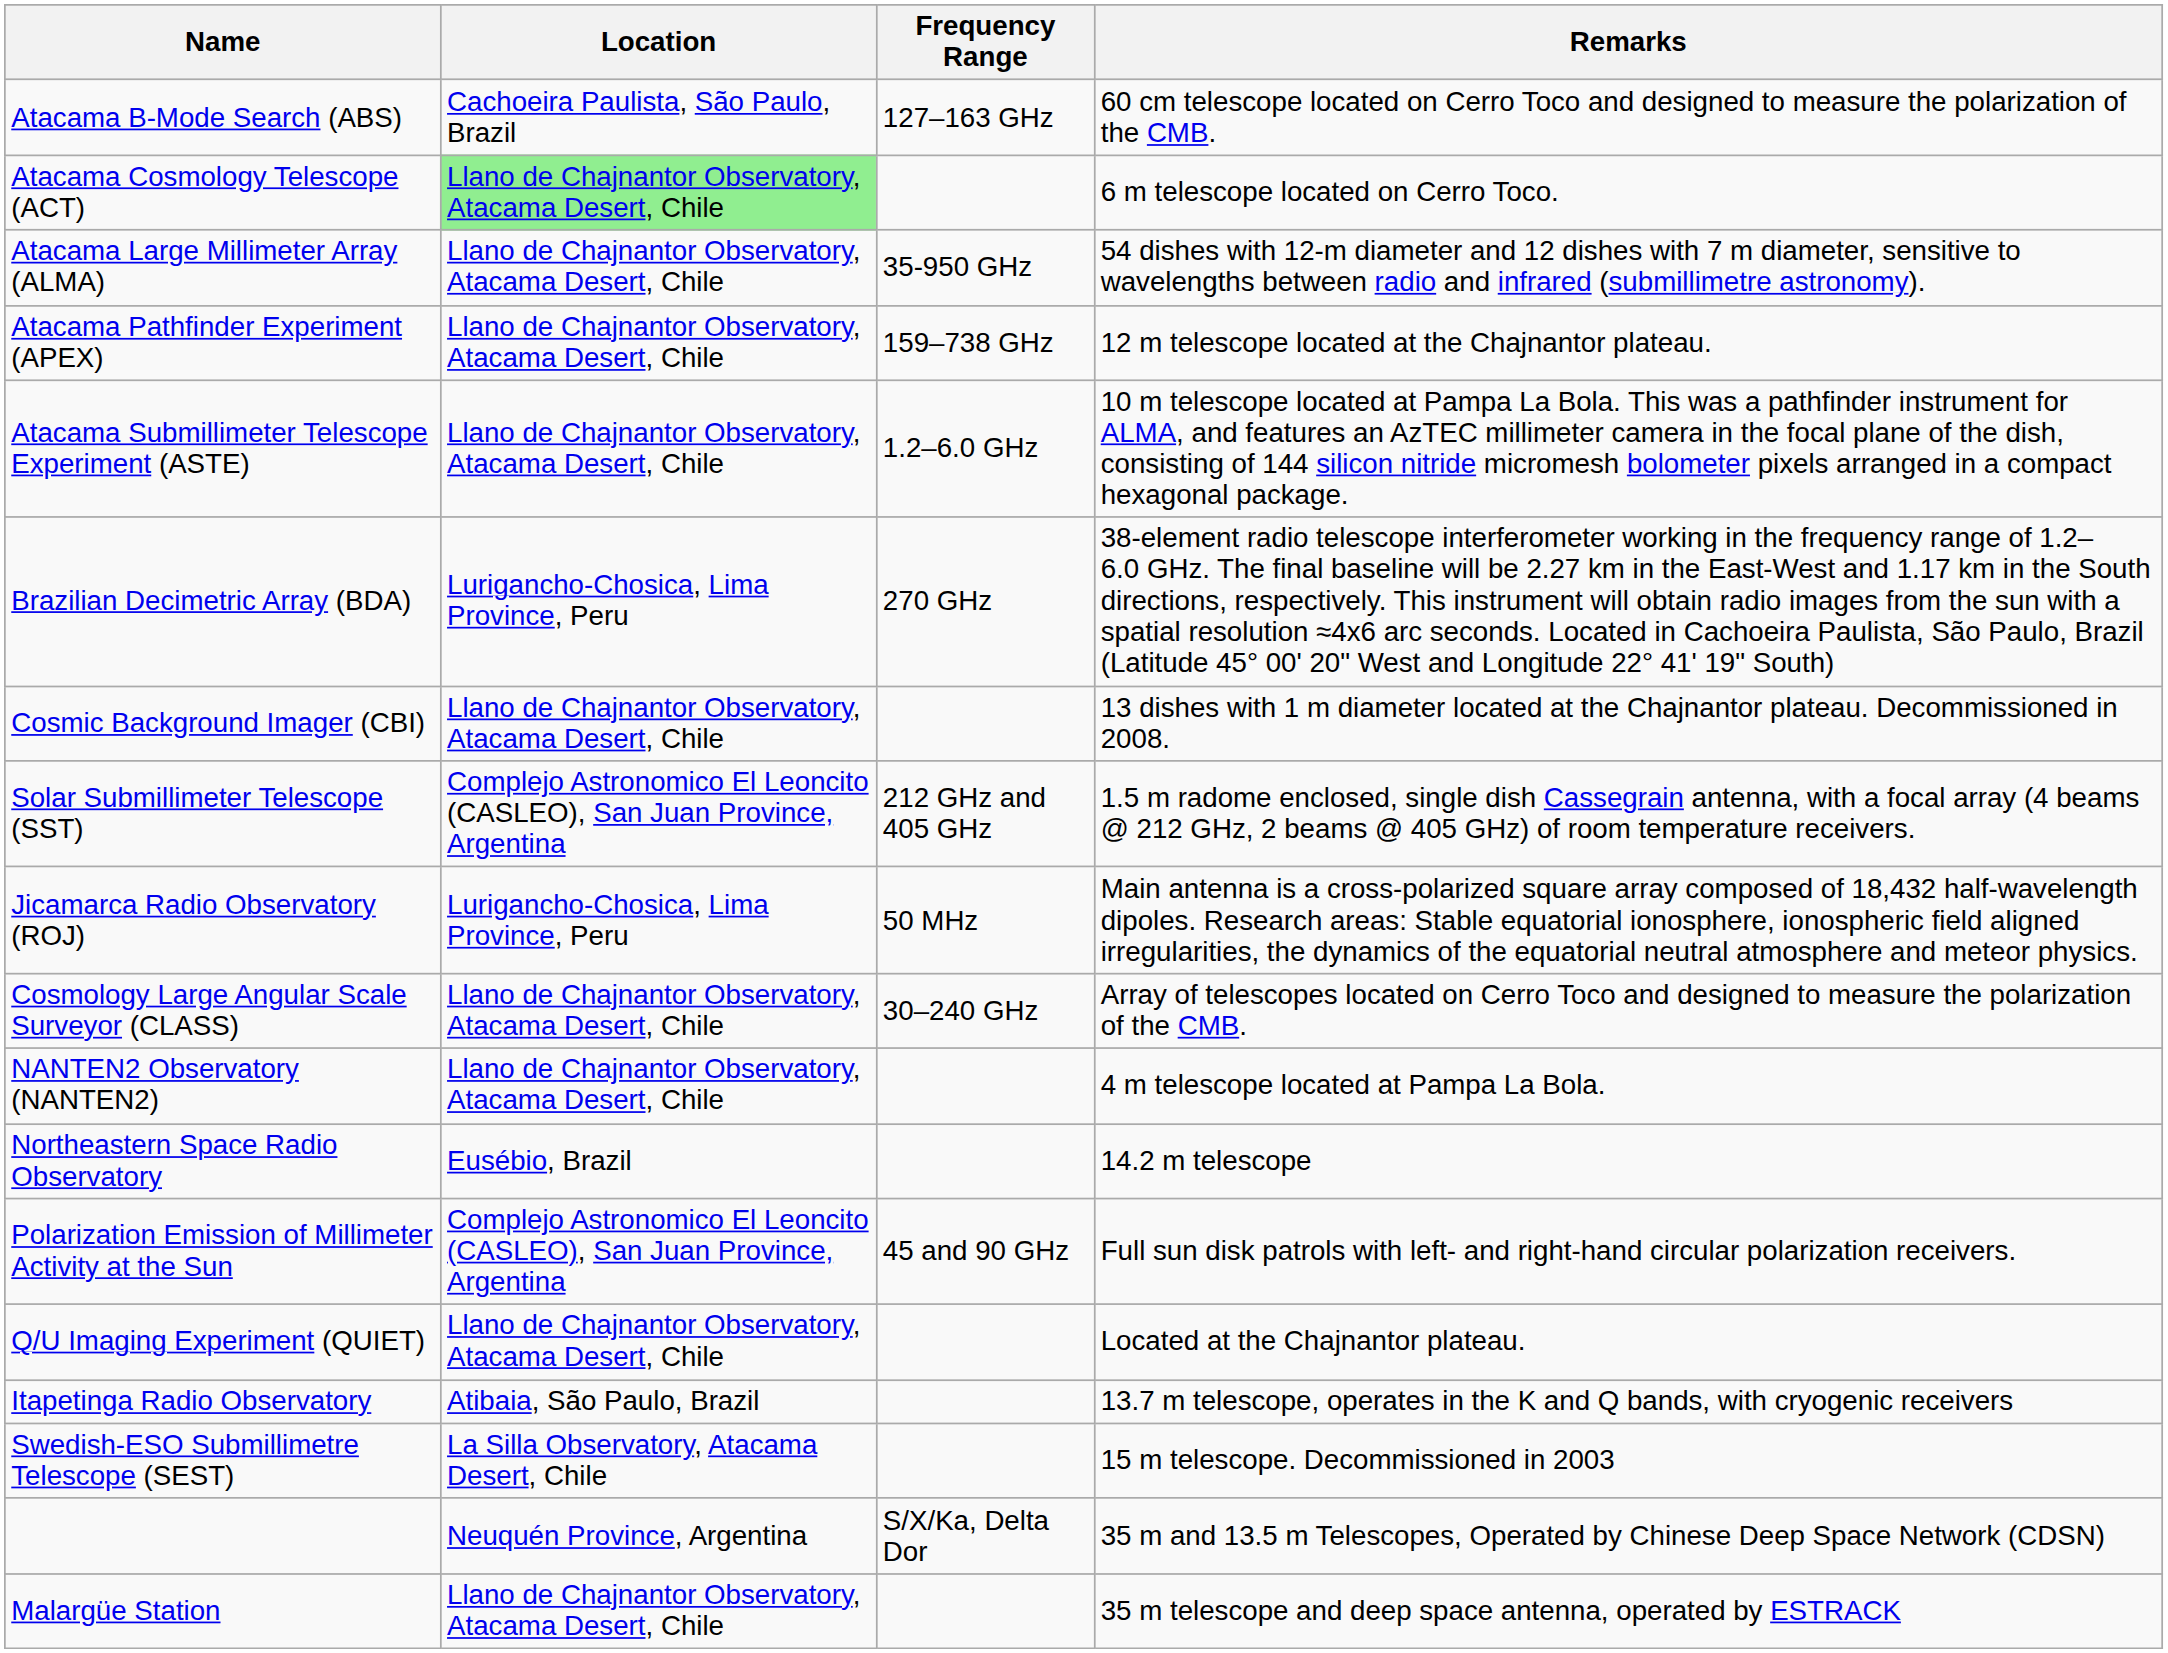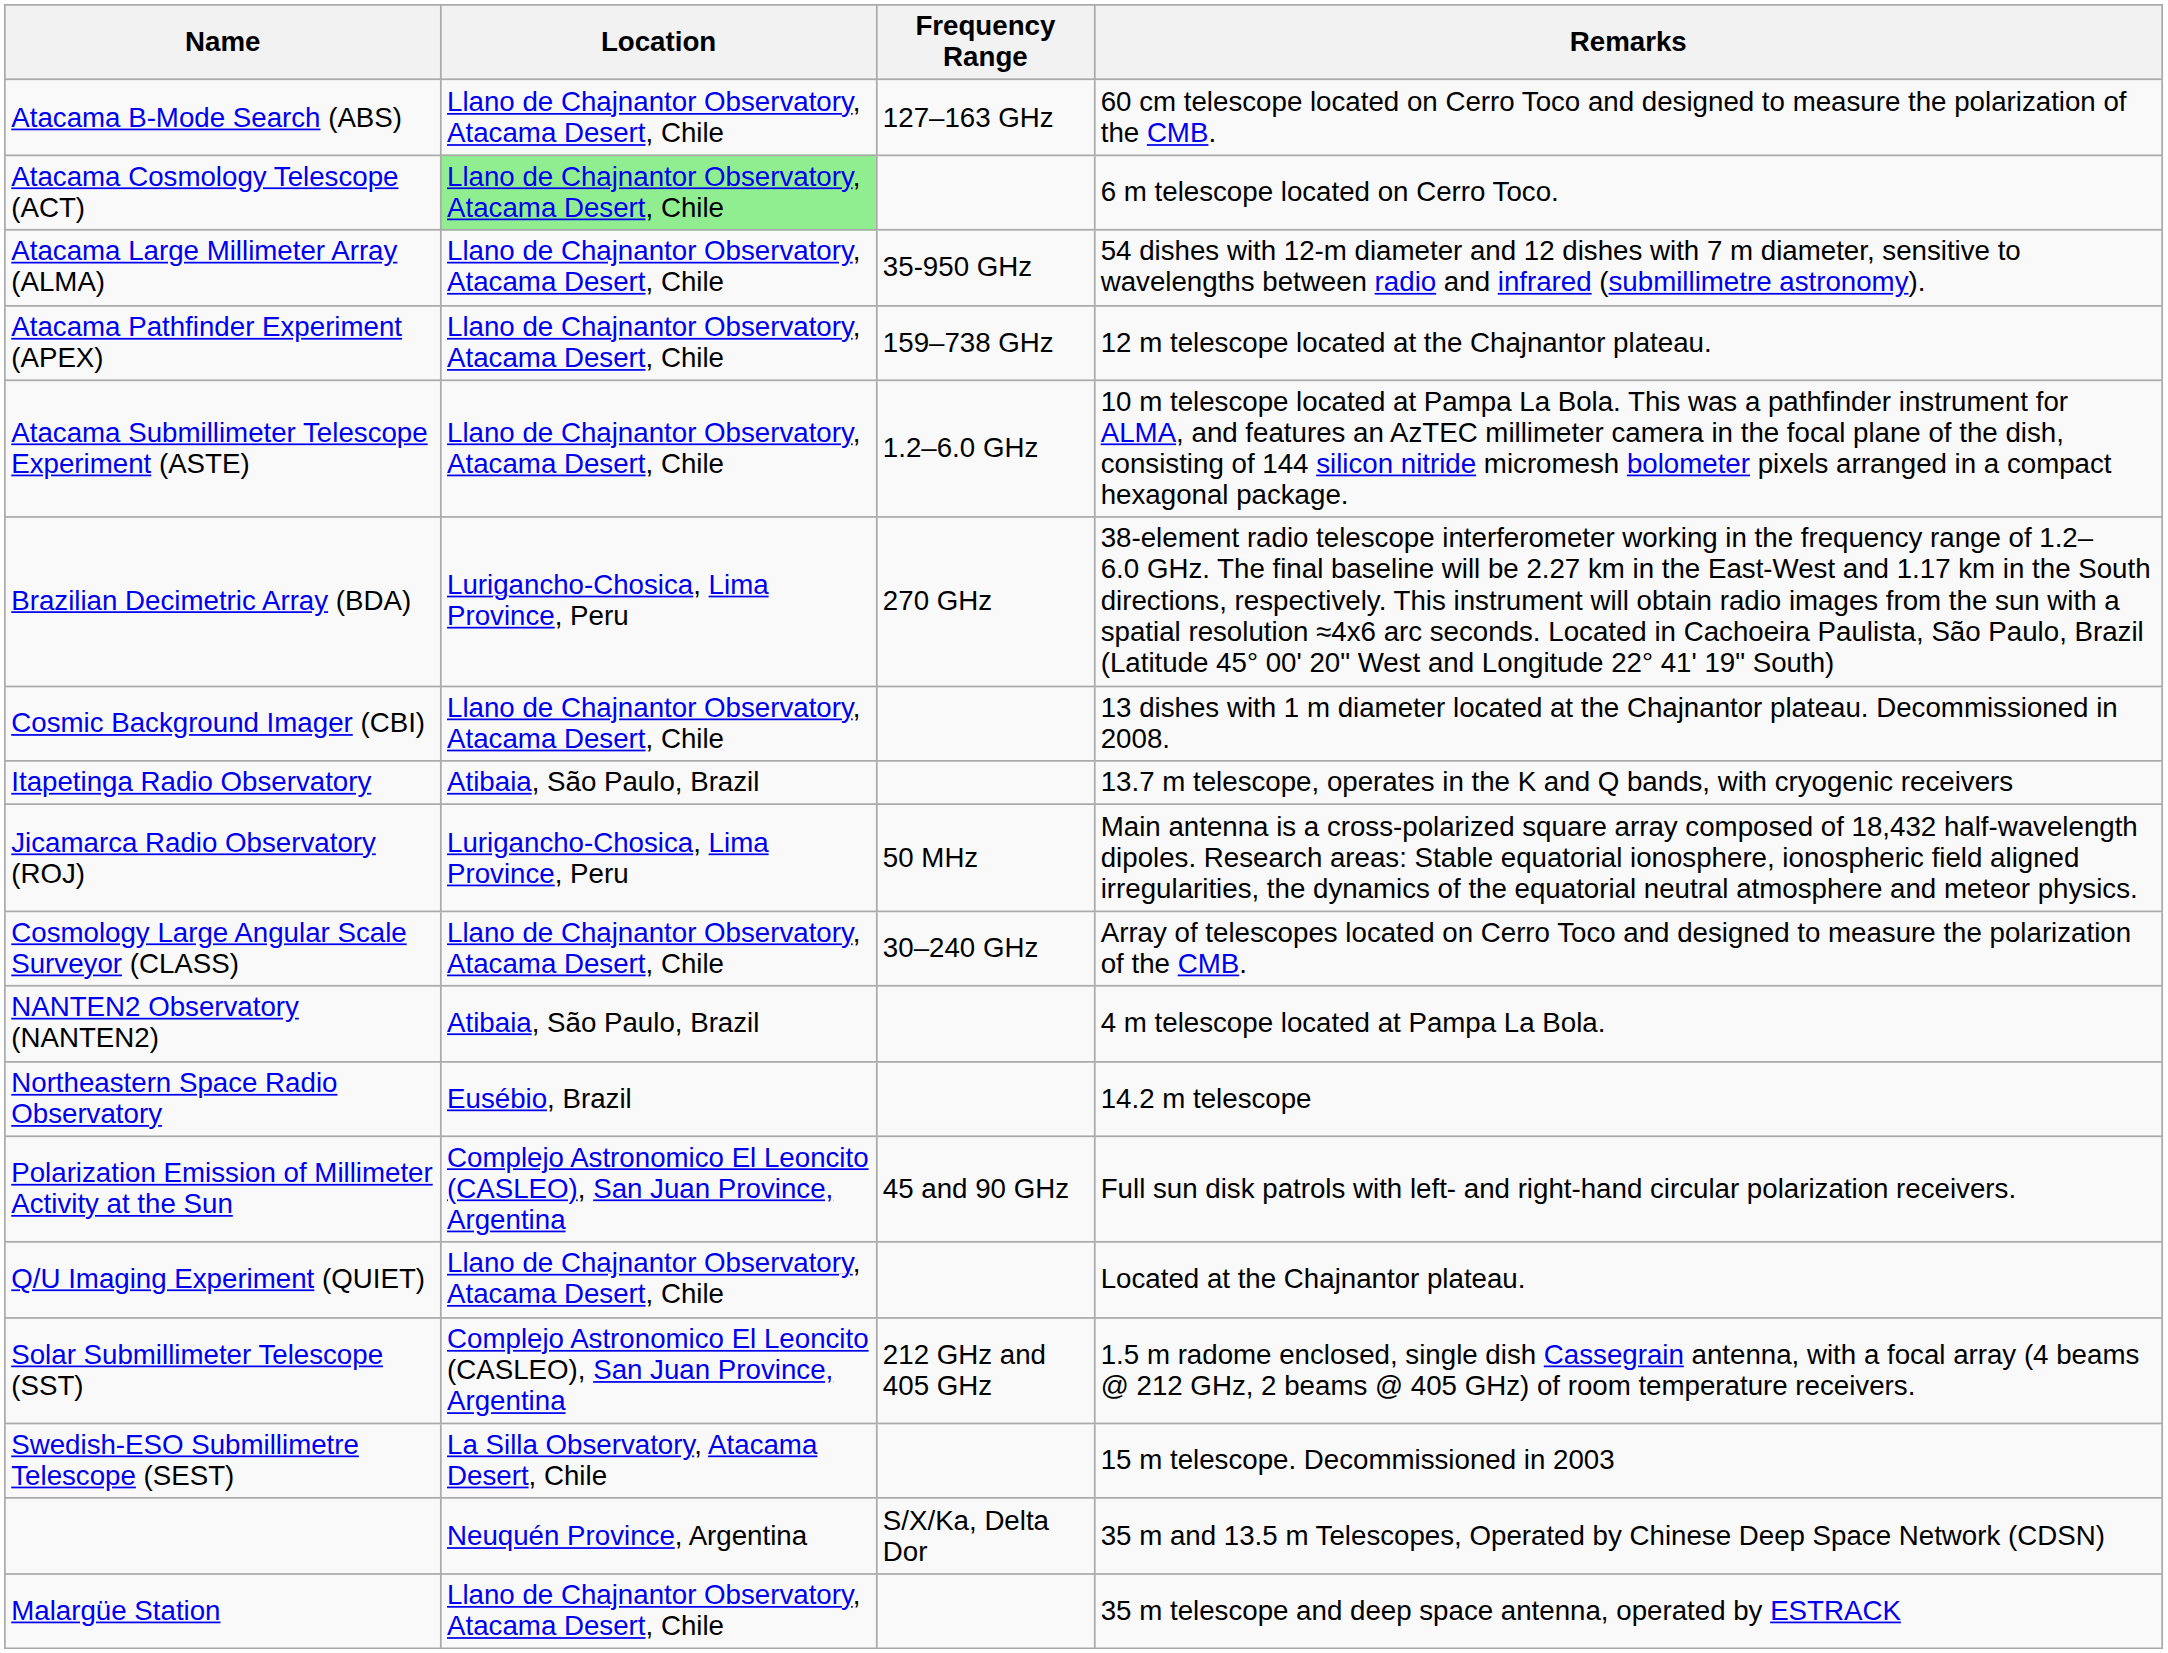 <table class="wikitable">
 <tr>
 <th style="width:20%;">Name</th>
 <th style="width:20%;">Location</th>
 <th style="width:10%;">Frequency Range</th>
 <th style="width:49%;">Remarks</th>
 </tr>
 <tr>
 <td><a href='#'>Atacama B-Mode Search</a> (ABS)</td>
-<td><a href='#'>Cachoeira Paulista</a>, <a href='#'>São Paulo</a>, Brazil</td>
+<td><a href='#'>Llano de Chajnantor Observatory</a>, <a href='#'>Atacama Desert</a>, Chile</td>
 <td>127–163 GHz</td>
 <td>60 cm telescope located on Cerro Toco and designed to measure the polarization of the <a href='#'>CMB</a>.</td>
 </tr>
 <tr>
 <td><a href='#'>Atacama Cosmology Telescope</a> (ACT)</td>
 <td style="background: lightgreen;"><a href='#'>Llano de Chajnantor Observatory</a>, <a href='#'>Atacama Desert</a>, Chile</td>
 <td></td>
 <td>6 m telescope located on Cerro Toco.</td>
 </tr>
 <tr>
 <td><a href='#'>Atacama Large Millimeter Array</a> (ALMA)</td>
 <td><a href='#'>Llano de Chajnantor Observatory</a>, <a href='#'>Atacama Desert</a>, Chile</td>
 <td>35-950 GHz</td>
 <td>54 dishes with 12-m diameter and 12 dishes with 7 m diameter, sensitive to wavelengths between <a href='#'>radio</a> and <a href='#'>infrared</a> (<a href='#'>submillimetre astronomy</a>).</td>
 </tr>
 <tr>
 <td><a href='#'>Atacama Pathfinder Experiment</a> (APEX)</td>
 <td><a href='#'>Llano de Chajnantor Observatory</a>, <a href='#'>Atacama Desert</a>, Chile</td>
 <td>159–738 GHz</td>
 <td>12 m telescope located at the Chajnantor plateau.</td>
 </tr>
 <tr>
 <td><a href='#'>Atacama Submillimeter Telescope Experiment</a> (ASTE)</td>
 <td><a href='#'>Llano de Chajnantor Observatory</a>, <a href='#'>Atacama Desert</a>, Chile</td>
 <td>1.2–6.0 GHz</td>
 <td>10 m telescope located at Pampa La Bola. This was a pathfinder instrument for <a href='#'>ALMA</a>, and features an AzTEC millimeter camera in the focal plane of the dish, consisting of 144 <a href='#'>silicon nitride</a> micromesh <a href='#'>bolometer</a> pixels arranged in a compact hexagonal package.</td>
 </tr>
 <tr>
 <td><a href='#'>Brazilian Decimetric Array</a> (BDA)</td>
 <td><a href='#'>Lurigancho-Chosica</a>, <a href='#'>Lima Province</a>, Peru</td>
 <td>270 GHz</td>
 <td>38-element radio telescope interferometer working in the frequency range of 1.2–6.0 GHz. The final baseline will be 2.27 km in the East-West and 1.17 km in the South directions, respectively. This instrument will obtain radio images from the sun with a spatial resolution ≈4x6 arc seconds. Located in Cachoeira Paulista, São Paulo, Brazil (Latitude 45° 00' 20" West and Longitude 22° 41' 19" South)</td>
 </tr>
 <tr>
 <td><a href='#'>Cosmic Background Imager</a> (CBI)</td>
 <td><a href='#'>Llano de Chajnantor Observatory</a>, <a href='#'>Atacama Desert</a>, Chile</td>
 <td></td>
 <td>13 dishes with 1 m diameter located at the Chajnantor plateau. Decommissioned in 2008.</td>
 </tr>
 <tr>
-<td><a href='#'>Solar Submillimeter Telescope</a> (SST)</td>
-<td><a href='#'>Complejo Astronomico El Leoncito</a> (CASLEO), <a href='#'>San Juan Province, Argentina</a></td>
-<td>212 GHz and 405 GHz</td>
-<td>1.5 m radome enclosed, single dish <a href='#'>Cassegrain</a> antenna, with a focal array (4 beams @ 212 GHz, 2 beams @ 405 GHz) of room temperature receivers.</td>
+<td><a href='#'>Itapetinga Radio Observatory</a></td>
+<td><a href='#'>Atibaia</a>, São Paulo, Brazil</td>
+<td></td>
+<td>13.7 m telescope, operates in the K and Q bands, with cryogenic receivers</td>
 </tr>
 <tr>
 <td><a href='#'>Jicamarca Radio Observatory</a> (ROJ)</td>
 <td><a href='#'>Lurigancho-Chosica</a>, <a href='#'>Lima Province</a>, Peru</td>
 <td>50 MHz</td>
 <td>Main antenna is a cross-polarized square array composed of 18,432 half-wavelength dipoles. Research areas: Stable equatorial ionosphere, ionospheric field aligned irregularities, the dynamics of the equatorial neutral atmosphere and meteor physics.</td>
 </tr>
 <tr>
 <td><a href='#'>Cosmology Large Angular Scale Surveyor</a> (CLASS)</td>
 <td><a href='#'>Llano de Chajnantor Observatory</a>, <a href='#'>Atacama Desert</a>, Chile</td>
 <td>30–240 GHz</td>
 <td>Array of telescopes located on Cerro Toco and designed to measure the polarization of the <a href='#'>CMB</a>.</td>
 </tr>
 <tr>
 <td><a href='#'>NANTEN2 Observatory</a> (NANTEN2)</td>
-<td><a href='#'>Llano de Chajnantor Observatory</a>, <a href='#'>Atacama Desert</a>, Chile</td>
+<td><a href='#'>Atibaia</a>, São Paulo, Brazil</td>
 <td></td>
 <td>4 m telescope located at Pampa La Bola.</td>
 </tr>
 <tr>
 <td><a href='#'>Northeastern Space Radio Observatory</a></td>
 <td><a href='#'>Eusébio</a>, Brazil</td>
 <td></td>
 <td>14.2 m telescope</td>
 </tr>
 <tr>
 <td><a href='#'>Polarization Emission of Millimeter Activity at the Sun</a></td>
 <td><a href='#'>Complejo Astronomico El Leoncito (CASLEO)</a>, <a href='#'>San Juan Province, Argentina</a></td>
 <td>45 and 90 GHz</td>
 <td>Full sun disk patrols with left- and right-hand circular polarization receivers.</td>
 </tr>
 <tr>
 <td><a href='#'>Q/U Imaging Experiment</a> (QUIET)</td>
 <td><a href='#'>Llano de Chajnantor Observatory</a>, <a href='#'>Atacama Desert</a>, Chile</td>
 <td></td>
 <td>Located at the Chajnantor plateau.</td>
 </tr>
 <tr>
-<td><a href='#'>Itapetinga Radio Observatory</a></td>
-<td><a href='#'>Atibaia</a>, São Paulo, Brazil</td>
-<td></td>
-<td>13.7 m telescope, operates in the K and Q bands, with cryogenic receivers</td>
+<td><a href='#'>Solar Submillimeter Telescope</a> (SST)</td>
+<td><a href='#'>Complejo Astronomico El Leoncito</a> (CASLEO), <a href='#'>San Juan Province, Argentina</a></td>
+<td>212 GHz and 405 GHz</td>
+<td>1.5 m radome enclosed, single dish <a href='#'>Cassegrain</a> antenna, with a focal array (4 beams @ 212 GHz, 2 beams @ 405 GHz) of room temperature receivers.</td>
 </tr>
 <tr>
 <td><a href='#'>Swedish-ESO Submillimetre Telescope</a> (SEST)</td>
 <td><a href='#'>La Silla Observatory</a>, <a href='#'>Atacama Desert</a>, Chile</td>
 <td></td>
 <td>15 m telescope. Decommissioned in 2003</td>
 </tr>
 <tr>
 <td></td>
 <td><a href='#'>Neuquén Province</a>, Argentina</td>
 <td>S/X/Ka, Delta Dor</td>
 <td>35 m and 13.5 m Telescopes, Operated by Chinese Deep Space Network (CDSN)</td>
 </tr>
 <tr>
 <td><a href='#'>Malargüe Station</a></td>
 <td><a href='#'>Llano de Chajnantor Observatory</a>, <a href='#'>Atacama Desert</a>, Chile</td>
 <td></td>
 <td>35 m telescope and deep space antenna, operated by <a href='#'>ESTRACK</a></td>
 </tr>
 </table>
